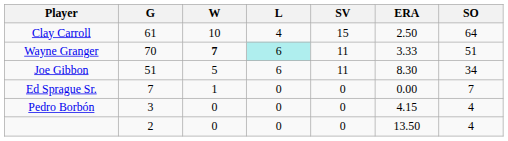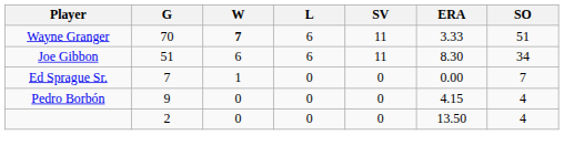 <table class="wikitable sortable">
 <tr>
 <th bgcolor="#DDDDFF" width="16%">Player</th>
 <th bgcolor="#DDDDFF" width="9%">G</th>
 <th bgcolor="#DDDDFF" width="9%">W</th>
 <th bgcolor="#DDDDFF" width="9%">L</th>
 <th bgcolor="#DDDDFF" width="9%">SV</th>
 <th bgcolor="#DDDDFF" width="9%">ERA</th>
 <th bgcolor="#DDDDFF" width="9%">SO</th>
 </tr>
-<tr align="center">
-<td><a href='#'>Clay Carroll</a></td>
-<td>61</td>
-<td>10</td>
-<td>4</td>
-<td>15</td>
-<td>2.50</td>
-<td>64</td>
-</tr>
 <tr align=center>
 <td><a href='#'>Wayne Granger</a></td>
 <td>70</td>
 <td><strong>7</strong></td>
-<td style="background: paleturquoise;">6</td>
+<td>6</td>
 <td>11</td>
 <td>3.33</td>
 <td>51</td>
 </tr>
 <tr align=center>
 <td><a href='#'>Joe Gibbon</a></td>
 <td>51</td>
-<td>5</td>
+<td>6</td>
 <td>6</td>
 <td>11</td>
 <td>8.30</td>
 <td>34</td>
 </tr>
 <tr align=center>
 <td><a href='#'>Ed Sprague Sr.</a></td>
 <td>7</td>
 <td>1</td>
 <td>0</td>
 <td>0</td>
 <td>0.00</td>
 <td>7</td>
 </tr>
 <tr align=center>
 <td><a href='#'>Pedro Borbón</a></td>
-<td>3</td>
+<td>9</td>
 <td>0</td>
 <td>0</td>
 <td>0</td>
 <td>4.15</td>
 <td>4</td>
 </tr>
 <tr align=center>
 <td></td>
 <td>2</td>
 <td>0</td>
 <td>0</td>
 <td>0</td>
 <td>13.50</td>
 <td>4</td>
 </tr>
 </table>
